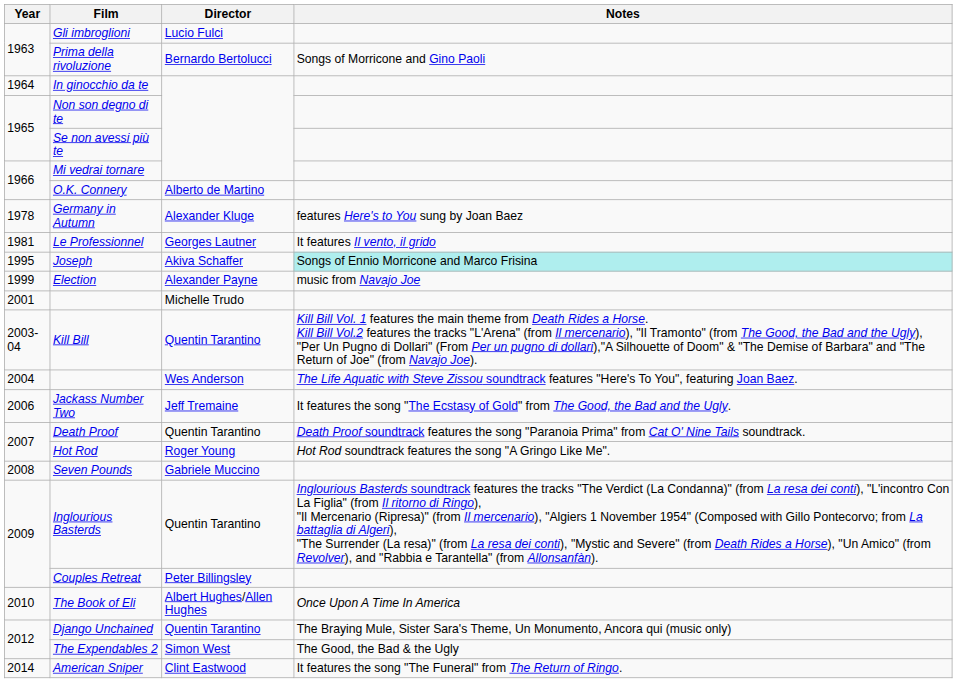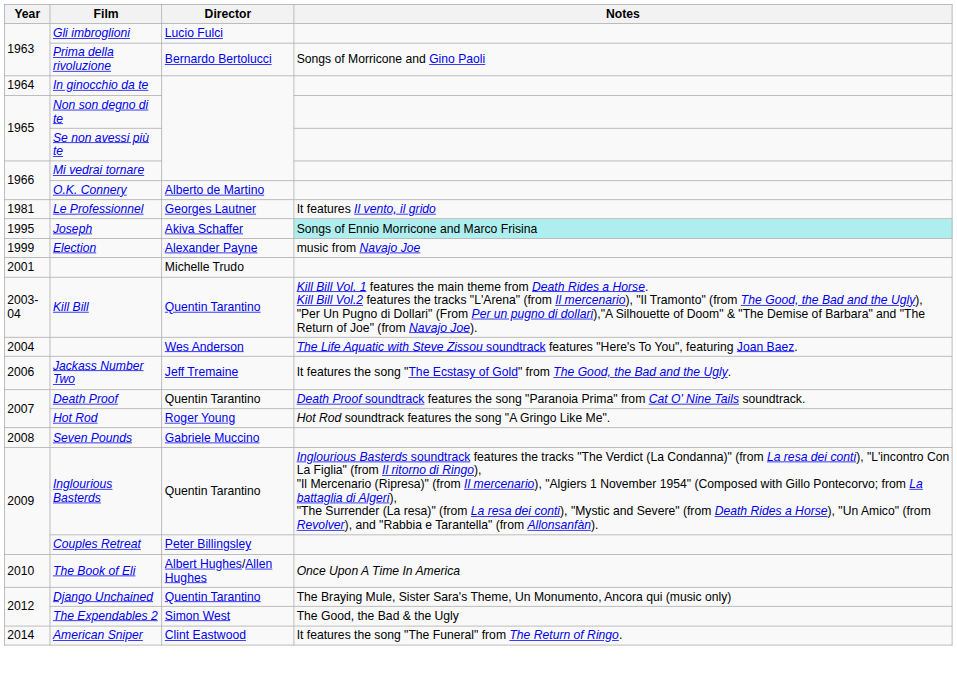 <table class="wikitable">
 <tr>
 <th>Year</th>
 <th>Film</th>
 <th>Director</th>
 <th>Notes</th>
 </tr>
 <tr>
 <td rowspan="2">1963</td>
 <td><em><a href='#'>Gli imbroglioni</a></em></td>
 <td><a href='#'>Lucio Fulci</a></td>
 <td></td>
 </tr>
 <tr>
 <td><em><a href='#'>Prima della rivoluzione</a></em></td>
 <td><a href='#'>Bernardo Bertolucci</a></td>
 <td>Songs of Morricone and <a href='#'>Gino Paoli</a></td>
 </tr>
 <tr>
 <td>1964</td>
 <td><em><a href='#'>In ginocchio da te</a></em></td>
 <td rowspan="4"></td>
 <td></td>
 </tr>
 <tr>
 <td rowspan="2">1965</td>
 <td><em><a href='#'>Non son degno di te</a></em></td>
 <td></td>
 </tr>
 <tr>
 <td><em><a href='#'>Se non avessi più te</a></em></td>
 <td></td>
 </tr>
 <tr>
 <td rowspan="2">1966</td>
 <td><em><a href='#'>Mi vedrai tornare</a></em></td>
 <td></td>
 </tr>
 <tr>
 <td><em><a href='#'>O.K. Connery</a></em></td>
 <td><a href='#'>Alberto de Martino</a></td>
 <td></td>
-</tr>
-<tr>
-<td>1978</td>
-<td><em><a href='#'>Germany in Autumn</a></em></td>
-<td><a href='#'>Alexander Kluge</a></td>
-<td>features <em><a href='#'>Here's to You</a></em> sung by Joan Baez</td>
 </tr>
 <tr>
 <td>1981</td>
 <td><em><a href='#'>Le Professionnel</a></em></td>
 <td><a href='#'>Georges Lautner</a></td>
 <td>It features <em><a href='#'>Il vento, il grido</a></em></td>
 </tr>
 <tr>
 <td>1995</td>
 <td><em><a href='#'>Joseph</a></em></td>
 <td><a href='#'>Akiva Schaffer</a></td>
 <td style="background: paleturquoise;">Songs of Ennio Morricone and Marco Frisina</td>
 </tr>
 <tr>
 <td>1999</td>
 <td><em><a href='#'>Election</a></em></td>
 <td><a href='#'>Alexander Payne</a></td>
 <td>music from <em><a href='#'>Navajo Joe</a></em></td>
 </tr>
 <tr>
 <td>2001</td>
 <td></td>
 <td>Michelle Trudo</td>
 <td></td>
 </tr>
 <tr>
 <td>2003-04</td>
 <td><em><a href='#'>Kill Bill</a></em></td>
 <td><a href='#'>Quentin Tarantino</a></td>
 <td><a href='#'><em>Kill Bill Vol. 1</em></a> features the main theme from <em><a href='#'>Death Rides a Horse</a></em>.<br><a href='#'><em>Kill Bill Vol.2</em></a> features the tracks "L'Arena" (from <em><a href='#'>Il mercenario</a></em>), "Il Tramonto" (from <em><a href='#'>The Good, the Bad and the Ugly</a></em>),<br>"Per Un Pugno di Dollari" (From <em><a href='#'>Per un pugno di dollari</a></em>),"A Silhouette of Doom" & "The Demise of Barbara" and "The Return of Joe" (from <em><a href='#'>Navajo Joe</a></em>).</td>
 </tr>
 <tr>
 <td>2004</td>
 <td></td>
 <td><a href='#'>Wes Anderson</a></td>
 <td><a href='#'><em>The Life Aquatic with Steve Zissou</em> soundtrack</a> features "Here's To You", featuring <a href='#'>Joan Baez</a>.</td>
 </tr>
 <tr>
 <td>2006</td>
 <td><em><a href='#'>Jackass Number Two</a></em></td>
 <td><a href='#'>Jeff Tremaine</a></td>
 <td>It features the song "<a href='#'>The Ecstasy of Gold</a>" from <em><a href='#'>The Good, the Bad and the Ugly</a></em>.</td>
 </tr>
 <tr>
 <td rowspan="2">2007</td>
 <td><em><a href='#'>Death Proof</a></em></td>
 <td>Quentin Tarantino</td>
 <td><a href='#'><em>Death Proof</em> soundtrack</a> features the song "Paranoia Prima" from <em><a href='#'>Cat O' Nine Tails</a></em> soundtrack.</td>
 </tr>
 <tr>
 <td><em><a href='#'>Hot Rod</a></em></td>
 <td><a href='#'>Roger Young</a></td>
 <td><em>Hot Rod</em> soundtrack features the song "A Gringo Like Me".</td>
 </tr>
 <tr>
 <td>2008</td>
 <td><em><a href='#'>Seven Pounds</a></em></td>
 <td><a href='#'>Gabriele Muccino</a></td>
 <td></td>
 </tr>
 <tr>
 <td rowspan="2">2009</td>
 <td><em><a href='#'>Inglourious Basterds</a></em></td>
 <td>Quentin Tarantino</td>
 <td><a href='#'><em>Inglourious Basterds</em> soundtrack</a> features the tracks "The Verdict (La Condanna)" (from <em><a href='#'>La resa dei conti</a></em>), "L'incontro Con La Figlia" (from <em><a href='#'>Il ritorno di Ringo</a></em>),<br>"Il Mercenario (Ripresa)" (from <em><a href='#'>Il mercenario</a></em>), "Algiers 1 November 1954" (Composed with Gillo Pontecorvo; from <em><a href='#'>La battaglia di Algeri</a></em>),<br>"The Surrender (La resa)" (from <em><a href='#'>La resa dei conti</a></em>), "Mystic and Severe" (from <em><a href='#'>Death Rides a Horse</a></em>), "Un Amico" (from <em><a href='#'>Revolver</a></em>), and "Rabbia e Tarantella" (from <em><a href='#'>Allonsanfàn</a></em>).</td>
 </tr>
 <tr>
 <td><em><a href='#'>Couples Retreat</a></em></td>
 <td><a href='#'>Peter Billingsley</a></td>
 <td></td>
 </tr>
 <tr>
 <td>2010</td>
 <td><em><a href='#'>The Book of Eli</a></em></td>
 <td><a href='#'>Albert Hughes</a>/<a href='#'>Allen Hughes</a></td>
 <td><em>Once Upon A Time In America</em></td>
 </tr>
 <tr>
 <td rowspan="2">2012</td>
 <td><em><a href='#'>Django Unchained</a></em></td>
 <td><a href='#'>Quentin Tarantino</a></td>
 <td>The Braying Mule, Sister Sara's Theme, Un Monumento, Ancora qui (music only)</td>
 </tr>
 <tr>
 <td><em><a href='#'>The Expendables 2</a></em></td>
 <td><a href='#'>Simon West</a></td>
 <td>The Good, the Bad & the Ugly</td>
 </tr>
 <tr>
 <td>2014</td>
 <td><em><a href='#'>American Sniper</a></em></td>
 <td><a href='#'>Clint Eastwood</a></td>
 <td>It features the song "The Funeral" from <em><a href='#'>The Return of Ringo</a></em>.</td>
 </tr>
 </table>
